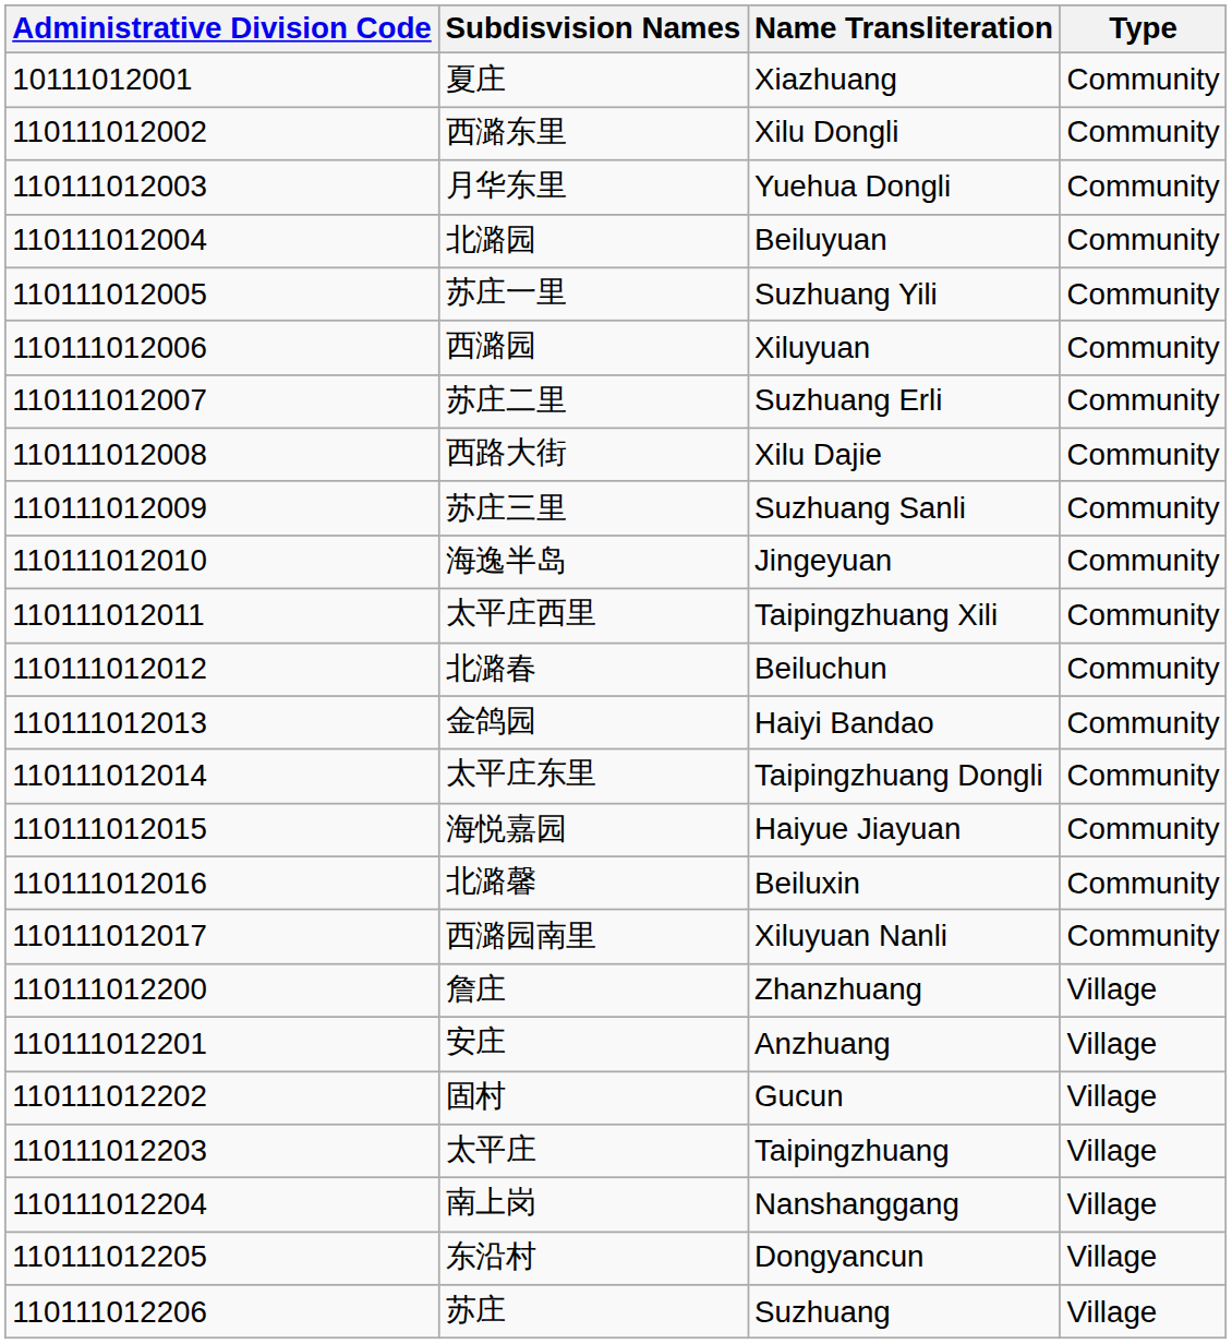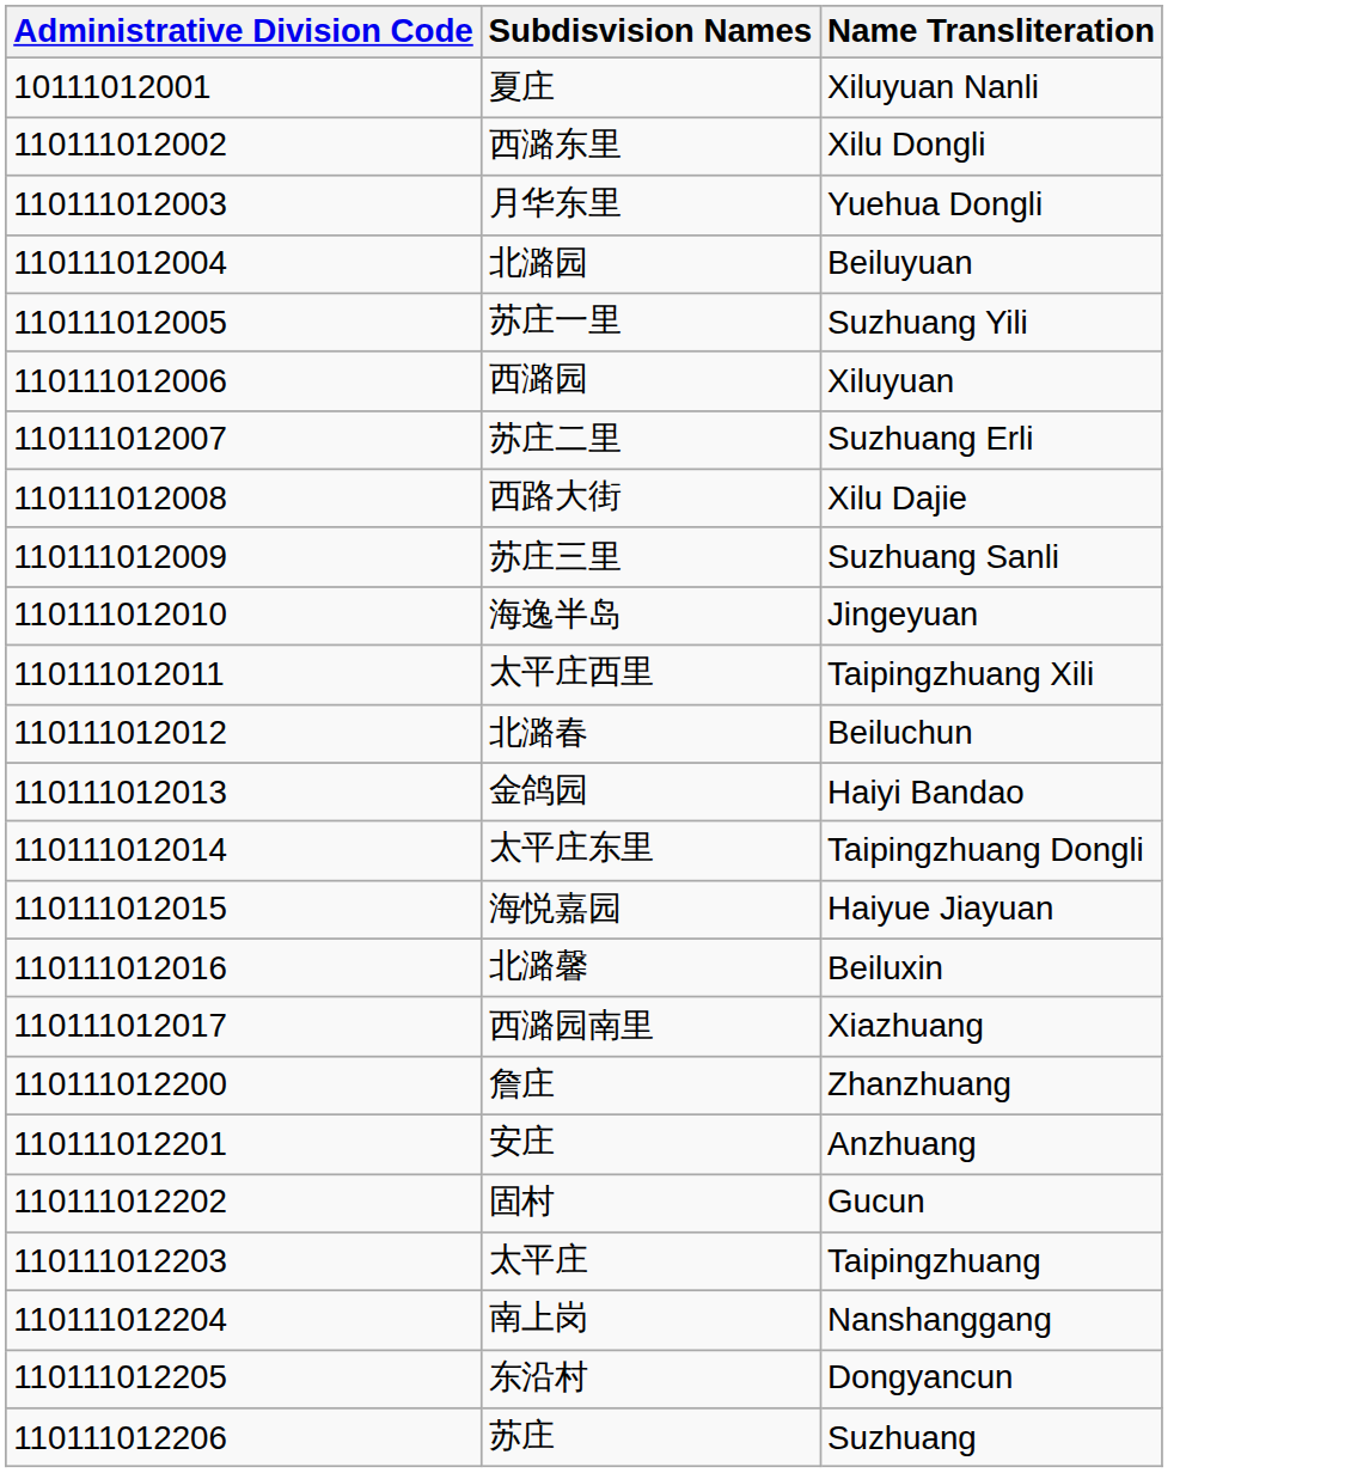 <table class="wikitable sortable">
 <tr>
 <th><a href='#'>Administrative Division Code</a></th>
 <th>Subdisvision Names</th>
 <th>Name Transliteration</th>
-<th>Type</th>
 </tr>
 <tr>
 <td>10111012001</td>
 <td>夏庄</td>
-<td>Xiazhuang</td>
-<td>Community</td>
+<td>Xiluyuan Nanli</td>
 </tr>
 <tr>
 <td>110111012002</td>
 <td>西潞东里</td>
 <td>Xilu Dongli</td>
-<td>Community</td>
 </tr>
 <tr>
 <td>110111012003</td>
 <td>月华东里</td>
 <td>Yuehua Dongli</td>
-<td>Community</td>
 </tr>
 <tr>
 <td>110111012004</td>
 <td>北潞园</td>
 <td>Beiluyuan</td>
-<td>Community</td>
 </tr>
 <tr>
 <td>110111012005</td>
 <td>苏庄一里</td>
 <td>Suzhuang Yili</td>
-<td>Community</td>
 </tr>
 <tr>
 <td>110111012006</td>
 <td>西潞园</td>
 <td>Xiluyuan</td>
-<td>Community</td>
 </tr>
 <tr>
 <td>110111012007</td>
 <td>苏庄二里</td>
 <td>Suzhuang Erli</td>
-<td>Community</td>
 </tr>
 <tr>
 <td>110111012008</td>
 <td>西路大街</td>
 <td>Xilu Dajie</td>
-<td>Community</td>
 </tr>
 <tr>
 <td>110111012009</td>
 <td>苏庄三里</td>
 <td>Suzhuang Sanli</td>
-<td>Community</td>
 </tr>
 <tr>
 <td>110111012010</td>
 <td>海逸半岛</td>
 <td>Jingeyuan</td>
-<td>Community</td>
 </tr>
 <tr>
 <td>110111012011</td>
 <td>太平庄西里</td>
 <td>Taipingzhuang Xili</td>
-<td>Community</td>
 </tr>
 <tr>
 <td>110111012012</td>
 <td>北潞春</td>
 <td>Beiluchun</td>
-<td>Community</td>
 </tr>
 <tr>
 <td>110111012013</td>
 <td>金鸽园</td>
 <td>Haiyi Bandao</td>
-<td>Community</td>
 </tr>
 <tr>
 <td>110111012014</td>
 <td>太平庄东里</td>
 <td>Taipingzhuang Dongli</td>
-<td>Community</td>
 </tr>
 <tr>
 <td>110111012015</td>
 <td>海悦嘉园</td>
 <td>Haiyue Jiayuan</td>
-<td>Community</td>
 </tr>
 <tr>
 <td>110111012016</td>
 <td>北潞馨</td>
 <td>Beiluxin</td>
-<td>Community</td>
 </tr>
 <tr>
 <td>110111012017</td>
 <td>西潞园南里</td>
-<td>Xiluyuan Nanli</td>
-<td>Community</td>
+<td>Xiazhuang</td>
 </tr>
 <tr>
 <td>110111012200</td>
 <td>詹庄</td>
 <td>Zhanzhuang</td>
-<td>Village</td>
 </tr>
 <tr>
 <td>110111012201</td>
 <td>安庄</td>
 <td>Anzhuang</td>
-<td>Village</td>
 </tr>
 <tr>
 <td>110111012202</td>
 <td>固村</td>
 <td>Gucun</td>
-<td>Village</td>
 </tr>
 <tr>
 <td>110111012203</td>
 <td>太平庄</td>
 <td>Taipingzhuang</td>
-<td>Village</td>
 </tr>
 <tr>
 <td>110111012204</td>
 <td>南上岗</td>
 <td>Nanshanggang</td>
-<td>Village</td>
 </tr>
 <tr>
 <td>110111012205</td>
 <td>东沿村</td>
 <td>Dongyancun</td>
-<td>Village</td>
 </tr>
 <tr>
 <td>110111012206</td>
 <td>苏庄</td>
 <td>Suzhuang</td>
-<td>Village</td>
 </tr>
 </table>
